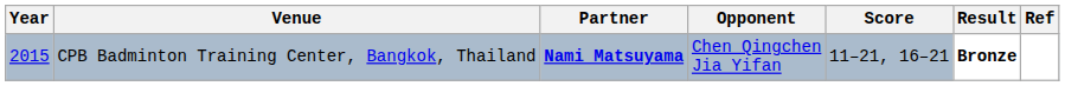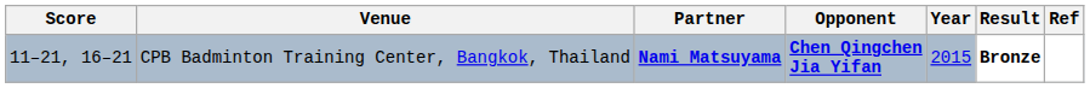 <table class="sortable wikitable" style="font-size: 90%;">
 <tr>
-<th>Year</th>
+<th>Score</th>
 <th>Venue</th>
 <th>Partner</th>
 <th>Opponent</th>
-<th>Score</th>
+<th>Year</th>
 <th>Result</th>
 <th>Ref</th>
 </tr>
 <tr style="background:#AABBCC">
-<td align="center"><a href='#'>2015</a></td>
+<td align="left">11–21, 16–21</td>
 <td align="left">CPB Badminton Training Center, <a href='#'>Bangkok</a>, Thailand</td>
 <td align="left"><strong> <a href='#'>Nami Matsuyama</a></strong></td>
-<td align="left"> <a href='#'>Chen Qingchen</a><br> <a href='#'>Jia Yifan</a></td>
-<td align="left">11–21, 16–21</td>
+<td align="left"><strong> <a href='#'>Chen Qingchen</a><br> <a href='#'>Jia Yifan</a></strong></td>
+<td align="center"><a href='#'>2015</a></td>
 <td style="text-align:left; background:white"> <strong>Bronze</strong></td>
 <td style="text-align:center; background:white"></td>
 </tr>
 </table>
